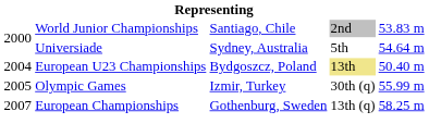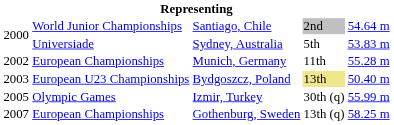 <table>
 <tr>
 <th colspan="5">Representing </th>
 </tr>
 <tr>
 <td rowspan=2>2000</td>
 <td><a href='#'>World Junior Championships</a></td>
 <td><a href='#'>Santiago, Chile</a></td>
 <td bgcolor="silver">2nd</td>
-<td><a href='#'>53.83 m</a></td>
+<td><a href='#'>54.64 m</a></td>
 </tr>
 <tr>
 <td><a href='#'>Universiade</a></td>
 <td><a href='#'>Sydney, Australia</a></td>
 <td>5th</td>
-<td><a href='#'>54.64 m</a></td>
+<td><a href='#'>53.83 m</a></td>
 </tr>
 <tr>
-<td>2004</td>
+<td>2002</td>
+<td><a href='#'>European Championships</a></td>
+<td><a href='#'>Munich, Germany</a></td>
+<td>11th</td>
+<td><a href='#'>55.28 m</a></td>
+</tr>
+<tr>
+<td>2003</td>
 <td><a href='#'>European U23 Championships</a></td>
 <td><a href='#'>Bydgoszcz, Poland</a></td>
 <td style="background: khaki;">13th</td>
 <td><a href='#'>50.40 m</a></td>
 </tr>
 <tr>
 <td>2005</td>
 <td><a href='#'>Olympic Games</a></td>
 <td><a href='#'>Izmir, Turkey</a></td>
 <td>30th (q)</td>
 <td><a href='#'>55.99 m</a></td>
 </tr>
 <tr>
 <td>2007</td>
 <td><a href='#'>European Championships</a></td>
 <td><a href='#'>Gothenburg, Sweden</a></td>
 <td>13th (q)</td>
 <td><a href='#'>58.25 m</a></td>
 </tr>
 </table>
